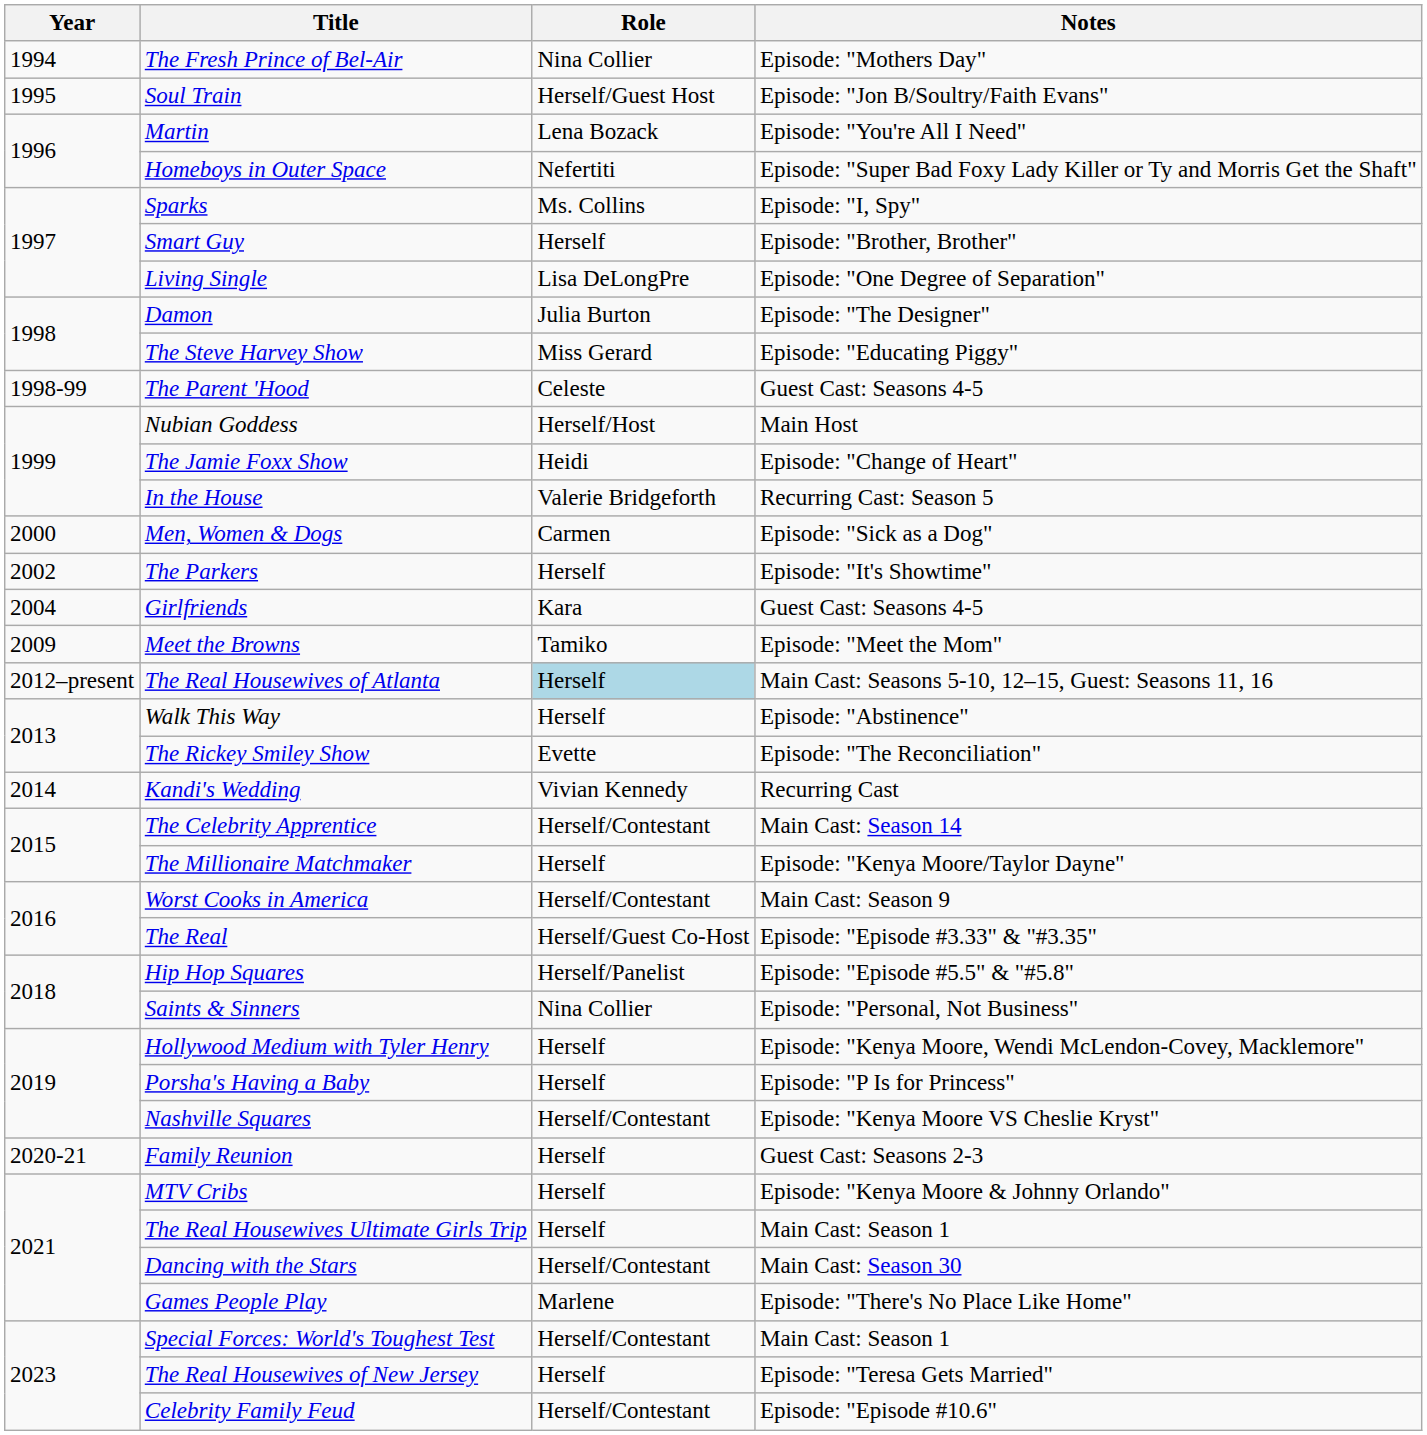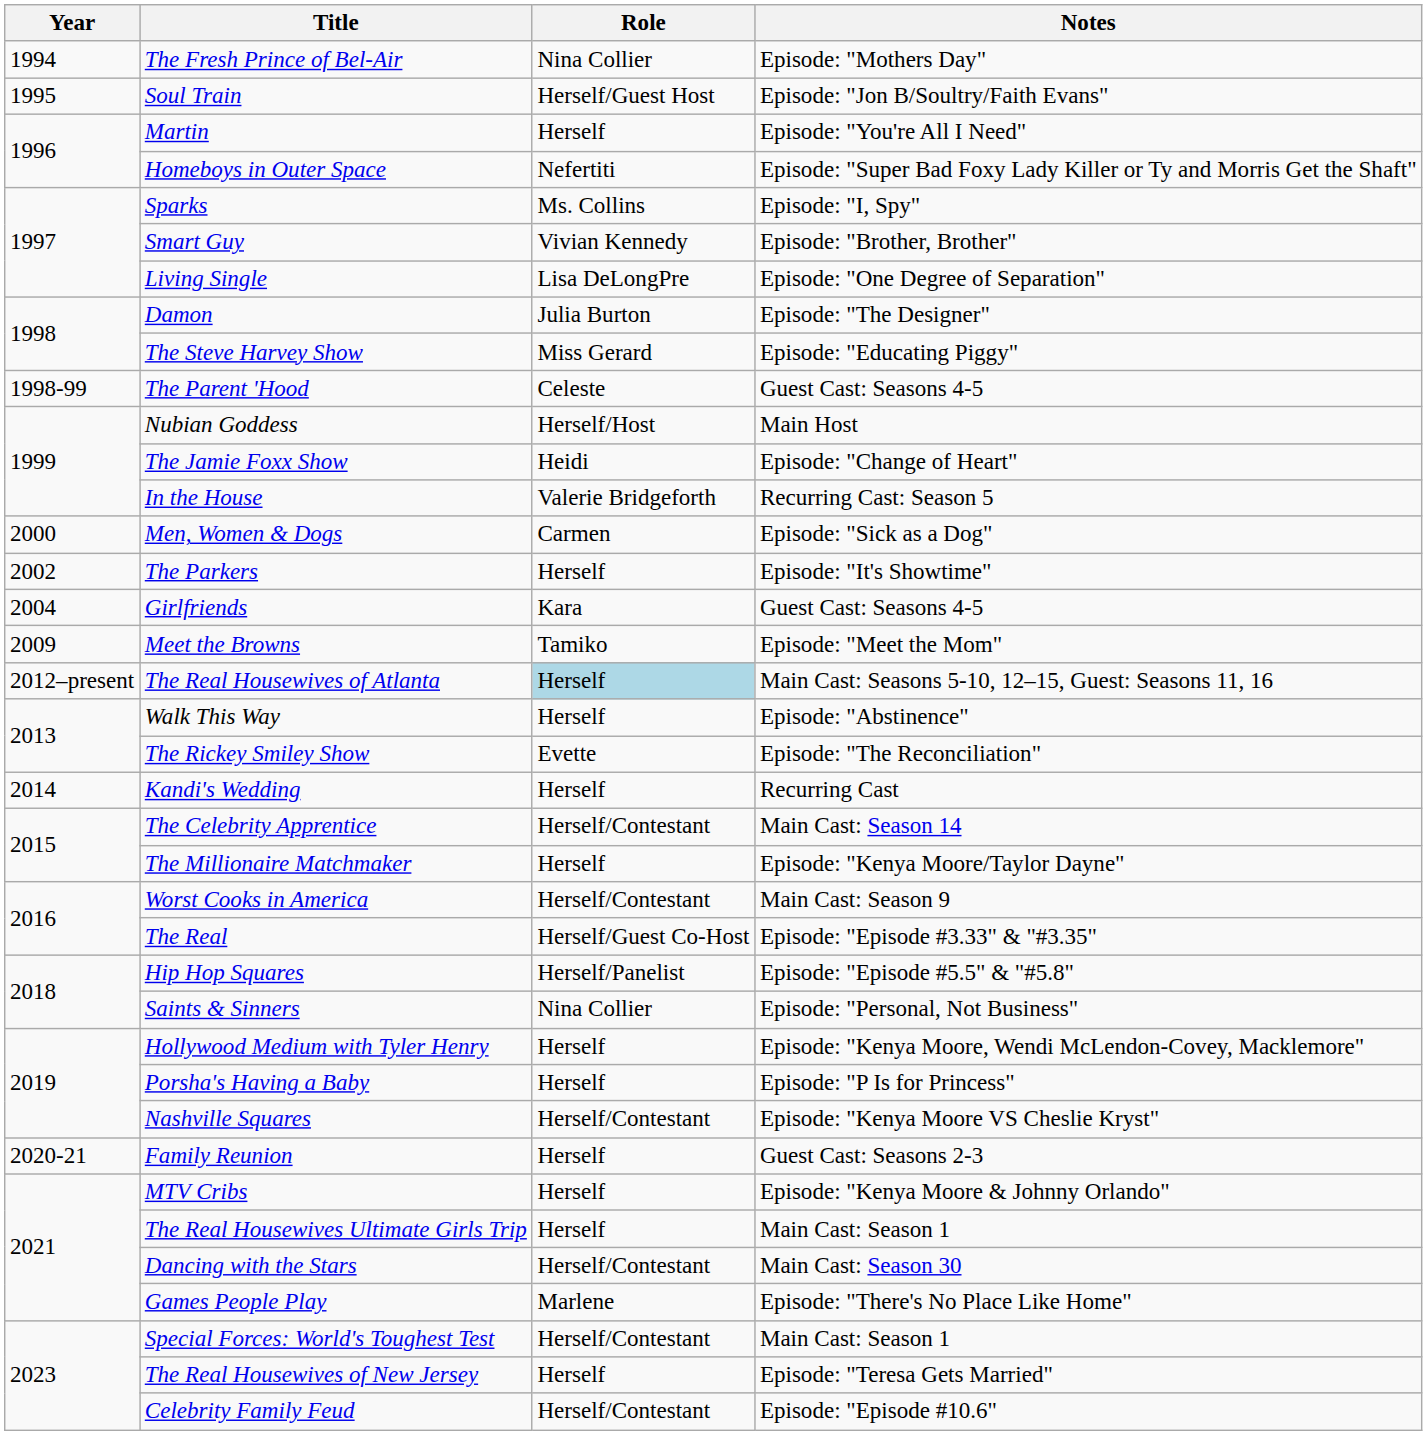 <table class="wikitable plainrowheaders sortable" style="margin-right: 0;">
 <tr>
 <th>Year</th>
 <th>Title</th>
 <th>Role</th>
 <th>Notes</th>
 </tr>
 <tr>
 <td>1994</td>
 <td><em><a href='#'>The Fresh Prince of Bel-Air</a></em></td>
 <td>Nina Collier</td>
 <td>Episode: "Mothers Day"</td>
 </tr>
 <tr>
 <td>1995</td>
 <td><em><a href='#'>Soul Train</a></em></td>
 <td>Herself/Guest Host</td>
 <td>Episode: "Jon B/Soultry/Faith Evans"</td>
 </tr>
 <tr>
 <td rowspan=2>1996</td>
 <td><em><a href='#'>Martin</a></em></td>
-<td>Lena Bozack</td>
+<td>Herself</td>
 <td>Episode: "You're All I Need"</td>
 </tr>
 <tr>
 <td><em><a href='#'>Homeboys in Outer Space</a></em></td>
 <td>Nefertiti</td>
 <td>Episode: "Super Bad Foxy Lady Killer or Ty and Morris Get the Shaft"</td>
 </tr>
 <tr>
 <td rowspan=3>1997</td>
 <td><em><a href='#'>Sparks</a></em></td>
 <td>Ms. Collins</td>
 <td>Episode: "I, Spy"</td>
 </tr>
 <tr>
 <td><em><a href='#'>Smart Guy</a></em></td>
-<td>Herself</td>
+<td>Vivian Kennedy</td>
 <td>Episode: "Brother, Brother"</td>
 </tr>
 <tr>
 <td><em><a href='#'>Living Single</a></em></td>
 <td>Lisa DeLongPre</td>
 <td>Episode: "One Degree of Separation"</td>
 </tr>
 <tr>
 <td rowspan=2>1998</td>
 <td><em><a href='#'>Damon</a></em></td>
 <td>Julia Burton</td>
 <td>Episode: "The Designer"</td>
 </tr>
 <tr>
 <td><em><a href='#'>The Steve Harvey Show</a></em></td>
 <td>Miss Gerard</td>
 <td>Episode: "Educating Piggy"</td>
 </tr>
 <tr>
 <td>1998-99</td>
 <td><em><a href='#'>The Parent 'Hood</a></em></td>
 <td>Celeste</td>
 <td>Guest Cast: Seasons 4-5</td>
 </tr>
 <tr>
 <td rowspan=3>1999</td>
 <td><em>Nubian Goddess</em></td>
 <td>Herself/Host</td>
 <td>Main Host</td>
 </tr>
 <tr>
 <td><em><a href='#'>The Jamie Foxx Show</a></em></td>
 <td>Heidi</td>
 <td>Episode: "Change of Heart"</td>
 </tr>
 <tr>
 <td><em><a href='#'>In the House</a></em></td>
 <td>Valerie Bridgeforth</td>
 <td>Recurring Cast: Season 5</td>
 </tr>
 <tr>
 <td>2000</td>
 <td><em><a href='#'>Men, Women & Dogs</a></em></td>
 <td>Carmen</td>
 <td>Episode: "Sick as a Dog"</td>
 </tr>
 <tr>
 <td>2002</td>
 <td><em><a href='#'>The Parkers</a></em></td>
 <td>Herself</td>
 <td>Episode: "It's Showtime"</td>
 </tr>
 <tr>
 <td>2004</td>
 <td><em><a href='#'>Girlfriends</a></em></td>
 <td>Kara</td>
 <td>Guest Cast: Seasons 4-5</td>
 </tr>
 <tr>
 <td>2009</td>
 <td><em><a href='#'>Meet the Browns</a></em></td>
 <td>Tamiko</td>
 <td>Episode: "Meet the Mom"</td>
 </tr>
 <tr>
 <td>2012–present</td>
 <td><em><a href='#'>The Real Housewives of Atlanta</a></em></td>
 <td style="background: lightblue;">Herself</td>
 <td>Main Cast: Seasons 5-10, 12–15, Guest: Seasons 11, 16</td>
 </tr>
 <tr>
 <td rowspan=2>2013</td>
 <td><em>Walk This Way</em></td>
 <td>Herself</td>
 <td>Episode: "Abstinence"</td>
 </tr>
 <tr>
 <td><em><a href='#'>The Rickey Smiley Show</a></em></td>
 <td>Evette</td>
 <td>Episode: "The Reconciliation"</td>
 </tr>
 <tr>
 <td>2014</td>
 <td><em><a href='#'>Kandi's Wedding</a></em></td>
-<td>Vivian Kennedy</td>
+<td>Herself</td>
 <td>Recurring Cast</td>
 </tr>
 <tr>
 <td rowspan=2>2015</td>
 <td><em><a href='#'>The Celebrity Apprentice</a></em></td>
 <td>Herself/Contestant</td>
 <td>Main Cast: <a href='#'>Season 14</a></td>
 </tr>
 <tr>
 <td><em><a href='#'>The Millionaire Matchmaker</a></em></td>
 <td>Herself</td>
 <td>Episode: "Kenya Moore/Taylor Dayne"</td>
 </tr>
 <tr>
 <td rowspan=2>2016</td>
 <td><em><a href='#'>Worst Cooks in America</a></em></td>
 <td>Herself/Contestant</td>
 <td>Main Cast: Season 9</td>
 </tr>
 <tr>
 <td><em><a href='#'>The Real</a></em></td>
 <td>Herself/Guest Co-Host</td>
 <td>Episode: "Episode #3.33" & "#3.35"</td>
 </tr>
 <tr>
 <td rowspan=2>2018</td>
 <td><em><a href='#'>Hip Hop Squares</a></em></td>
 <td>Herself/Panelist</td>
 <td>Episode: "Episode #5.5" & "#5.8"</td>
 </tr>
 <tr>
 <td><em><a href='#'>Saints & Sinners</a></em></td>
 <td>Nina Collier</td>
 <td>Episode: "Personal, Not Business"</td>
 </tr>
 <tr>
 <td rowspan=3>2019</td>
 <td><em><a href='#'>Hollywood Medium with Tyler Henry</a></em></td>
 <td>Herself</td>
 <td>Episode: "Kenya Moore, Wendi McLendon-Covey, Macklemore"</td>
 </tr>
 <tr>
 <td><em><a href='#'>Porsha's Having a Baby</a></em></td>
 <td>Herself</td>
 <td>Episode: "P Is for Princess"</td>
 </tr>
 <tr>
 <td><em><a href='#'>Nashville Squares</a></em></td>
 <td>Herself/Contestant</td>
 <td>Episode: "Kenya Moore VS Cheslie Kryst"</td>
 </tr>
 <tr>
 <td>2020-21</td>
 <td><em><a href='#'>Family Reunion</a></em></td>
 <td>Herself</td>
 <td>Guest Cast: Seasons 2-3</td>
 </tr>
 <tr>
 <td rowspan=4>2021</td>
 <td><em><a href='#'>MTV Cribs</a></em></td>
 <td>Herself</td>
 <td>Episode: "Kenya Moore & Johnny Orlando"</td>
 </tr>
 <tr>
 <td><em><a href='#'>The Real Housewives Ultimate Girls Trip</a></em></td>
 <td>Herself</td>
 <td>Main Cast: Season 1</td>
 </tr>
 <tr>
 <td><em><a href='#'>Dancing with the Stars</a></em></td>
 <td>Herself/Contestant</td>
 <td>Main Cast: <a href='#'>Season 30</a></td>
 </tr>
 <tr>
 <td><em><a href='#'>Games People Play</a></em></td>
 <td>Marlene</td>
 <td>Episode: "There's No Place Like Home"</td>
 </tr>
 <tr>
 <td rowspan=3>2023</td>
 <td><em><a href='#'>Special Forces: World's Toughest Test</a></em></td>
 <td>Herself/Contestant</td>
 <td>Main Cast: Season 1</td>
 </tr>
 <tr>
 <td><em><a href='#'>The Real Housewives of New Jersey</a></em></td>
 <td>Herself</td>
 <td>Episode: "Teresa Gets Married"</td>
 </tr>
 <tr>
 <td><em><a href='#'>Celebrity Family Feud</a></em></td>
 <td>Herself/Contestant</td>
 <td>Episode: "Episode #10.6"</td>
 </tr>
 </table>
